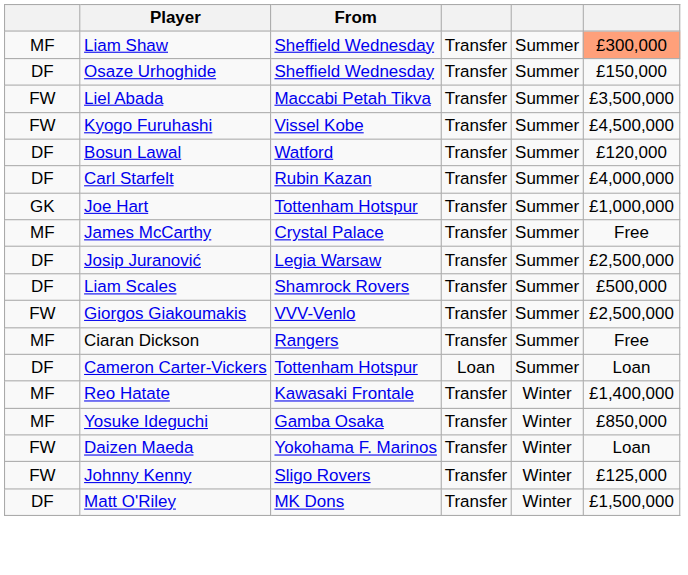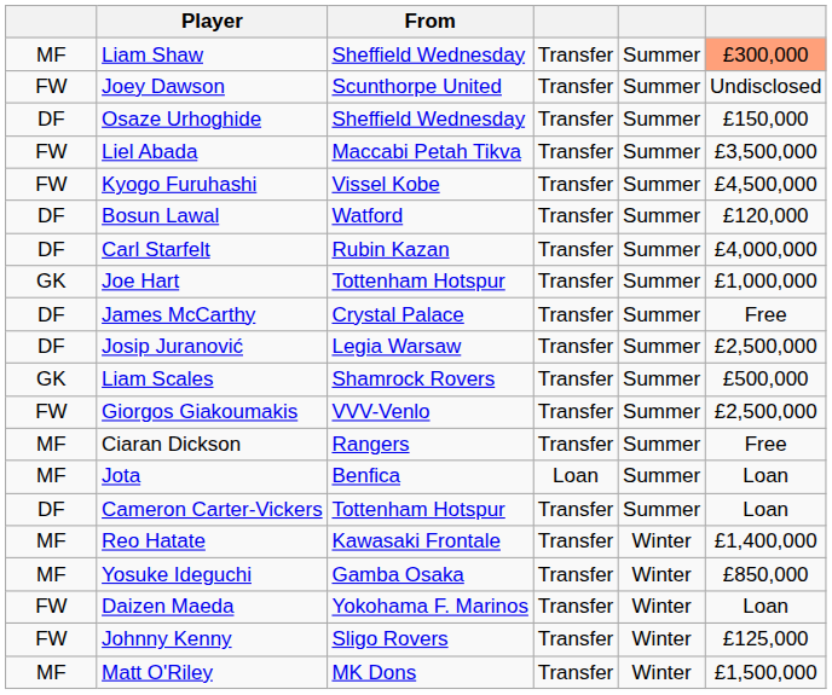 <table class="wikitable sortable" style="text-align:center;">
 <tr>
 <th style="width:64px;"></th>
 <th>Player</th>
 <th>From</th>
 <th></th>
 <th></th>
 <th style="width:84px;"></th>
 </tr>
 <tr>
 <td>MF</td>
 <td align="left"> <a href='#'>Liam Shaw</a></td>
 <td style="text-align:left"> <a href='#'>Sheffield Wednesday</a></td>
 <td>Transfer</td>
 <td>Summer</td>
 <td style="background: lightsalmon;">£300,000</td>
+</tr>
+<tr>
+<td>FW</td>
+<td align="left"> <a href='#'>Joey Dawson</a></td>
+<td style="text-align:left"> <a href='#'>Scunthorpe United</a></td>
+<td>Transfer</td>
+<td>Summer</td>
+<td>Undisclosed</td>
 </tr>
 <tr>
 <td>DF</td>
 <td align="left"> <a href='#'>Osaze Urhoghide</a></td>
 <td style="text-align:left"> <a href='#'>Sheffield Wednesday</a></td>
 <td>Transfer</td>
 <td>Summer</td>
 <td>£150,000</td>
 </tr>
 <tr>
 <td>FW</td>
 <td align="left"> <a href='#'>Liel Abada</a></td>
 <td style="text-align:left"> <a href='#'>Maccabi Petah Tikva</a></td>
 <td>Transfer</td>
 <td>Summer</td>
 <td>£3,500,000</td>
 </tr>
 <tr>
 <td>FW</td>
 <td align="left"> <a href='#'>Kyogo Furuhashi</a></td>
 <td style="text-align:left"> <a href='#'>Vissel Kobe</a></td>
 <td>Transfer</td>
 <td>Summer</td>
 <td>£4,500,000</td>
 </tr>
 <tr>
 <td>DF</td>
 <td align="left"> <a href='#'>Bosun Lawal</a></td>
 <td style="text-align:left"> <a href='#'>Watford</a></td>
 <td>Transfer</td>
 <td>Summer</td>
 <td>£120,000</td>
 </tr>
 <tr>
 <td>DF</td>
 <td align="left"> <a href='#'>Carl Starfelt</a></td>
 <td style="text-align:left"> <a href='#'>Rubin Kazan</a></td>
 <td>Transfer</td>
 <td>Summer</td>
 <td>£4,000,000</td>
 </tr>
 <tr>
 <td>GK</td>
 <td align="left"> <a href='#'>Joe Hart</a></td>
 <td style="text-align:left"> <a href='#'>Tottenham Hotspur</a></td>
 <td>Transfer</td>
 <td>Summer</td>
 <td>£1,000,000</td>
 </tr>
 <tr>
-<td>MF</td>
+<td>DF</td>
 <td align="left"> <a href='#'>James McCarthy</a></td>
 <td style="text-align:left"> <a href='#'>Crystal Palace</a></td>
 <td>Transfer</td>
 <td>Summer</td>
 <td>Free</td>
 </tr>
 <tr>
 <td>DF</td>
 <td align="left"> <a href='#'>Josip Juranović</a></td>
 <td style="text-align:left"> <a href='#'>Legia Warsaw</a></td>
 <td>Transfer</td>
 <td>Summer</td>
 <td>£2,500,000</td>
 </tr>
 <tr>
-<td>DF</td>
+<td>GK</td>
 <td align="left"> <a href='#'>Liam Scales</a></td>
 <td style="text-align:left"> <a href='#'>Shamrock Rovers</a></td>
 <td>Transfer</td>
 <td>Summer</td>
 <td>£500,000</td>
 </tr>
 <tr>
 <td>FW</td>
 <td align="left"> <a href='#'>Giorgos Giakoumakis</a></td>
 <td style="text-align:left"> <a href='#'>VVV-Venlo</a></td>
 <td>Transfer</td>
 <td>Summer</td>
 <td>£2,500,000</td>
 </tr>
 <tr>
 <td>MF</td>
 <td align="left"> Ciaran Dickson</td>
 <td style="text-align:left"> <a href='#'>Rangers</a></td>
 <td>Transfer</td>
 <td>Summer</td>
 <td>Free</td>
 </tr>
 <tr>
+<td>MF</td>
+<td align="left"> <a href='#'>Jota</a></td>
+<td style="text-align:left"> <a href='#'>Benfica</a></td>
+<td>Loan</td>
+<td>Summer</td>
+<td>Loan</td>
+</tr>
+<tr>
 <td>DF</td>
 <td align="left"> <a href='#'>Cameron Carter-Vickers</a></td>
 <td style="text-align:left"> <a href='#'>Tottenham Hotspur</a></td>
-<td>Loan</td>
+<td>Transfer</td>
 <td>Summer</td>
 <td>Loan</td>
 </tr>
 <tr>
 <td>MF</td>
 <td align="left"> <a href='#'>Reo Hatate</a></td>
 <td style="text-align:left"> <a href='#'>Kawasaki Frontale</a></td>
 <td>Transfer</td>
 <td>Winter</td>
 <td>£1,400,000</td>
 </tr>
 <tr>
 <td>MF</td>
 <td align="left"> <a href='#'>Yosuke Ideguchi</a></td>
 <td style="text-align:left"> <a href='#'>Gamba Osaka</a></td>
 <td>Transfer</td>
 <td>Winter</td>
 <td>£850,000</td>
 </tr>
 <tr>
 <td>FW</td>
 <td align="left"> <a href='#'>Daizen Maeda</a></td>
 <td style="text-align:left"> <a href='#'>Yokohama F. Marinos</a></td>
 <td>Transfer</td>
 <td>Winter</td>
 <td>Loan</td>
 </tr>
 <tr>
 <td>FW</td>
 <td align="left"> <a href='#'>Johnny Kenny</a></td>
 <td style="text-align:left"> <a href='#'>Sligo Rovers</a></td>
 <td>Transfer</td>
 <td>Winter</td>
 <td>£125,000</td>
 </tr>
 <tr>
-<td>DF</td>
+<td>MF</td>
 <td align="left"> <a href='#'>Matt O'Riley</a></td>
 <td style="text-align:left"> <a href='#'>MK Dons</a></td>
 <td>Transfer</td>
 <td>Winter</td>
 <td>£1,500,000</td>
 </tr>
 </table>
